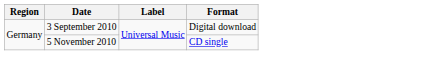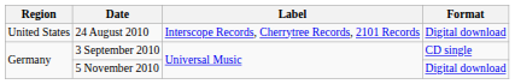 <table class=wikitable>
 <tr>
 <th>Region</th>
 <th>Date</th>
 <th>Label</th>
 <th>Format</th>
 </tr>
 <tr>
+<td>United States</td>
+<td>24 August 2010</td>
+<td><a href='#'>Interscope Records</a>, <a href='#'>Cherrytree Records</a>, <a href='#'>2101 Records</a></td>
+<td><a href='#'>Digital download</a></td>
+</tr>
+<tr>
 <td rowspan="2">Germany</td>
 <td>3 September 2010</td>
 <td rowspan="2"><a href='#'>Universal Music</a></td>
-<td>Digital download</td>
+<td><a href='#'>CD single</a></td>
 </tr>
 <tr>
 <td>5 November 2010</td>
-<td><a href='#'>CD single</a></td>
+<td><a href='#'>Digital download</a></td>
 </tr>
 </table>
